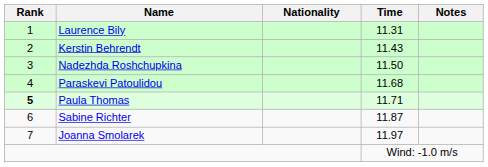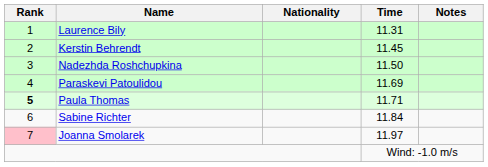 <table class="wikitable sortable" style="text-align:center;width: 55%">
 <tr>
 <th>Rank</th>
 <th>Name</th>
 <th>Nationality</th>
 <th>Time</th>
 <th>Notes</th>
 </tr>
 <tr bgcolor=ccffcc>
 <td>1</td>
 <td align=left><a href='#'>Laurence Bily</a></td>
 <td align=left></td>
 <td>11.31</td>
 <td></td>
 </tr>
 <tr bgcolor=ccffcc>
 <td>2</td>
 <td align=left><a href='#'>Kerstin Behrendt</a></td>
 <td align=left></td>
-<td>11.43</td>
+<td>11.45</td>
 <td></td>
 </tr>
 <tr bgcolor=ccffcc>
 <td>3</td>
 <td align=left><a href='#'>Nadezhda Roshchupkina</a></td>
 <td align=left></td>
 <td>11.50</td>
 <td></td>
 </tr>
 <tr bgcolor=ccffcc>
 <td>4</td>
 <td align=left><a href='#'>Paraskevi Patoulidou</a></td>
 <td align=left></td>
-<td>11.68</td>
+<td>11.69</td>
 <td></td>
 </tr>
 <tr bgcolor=ddffdd>
 <td><strong>5</strong></td>
 <td align=left><a href='#'>Paula Thomas</a></td>
 <td align=left></td>
 <td>11.71</td>
 <td></td>
 </tr>
 <tr>
 <td>6</td>
 <td align=left><a href='#'>Sabine Richter</a></td>
 <td align=left></td>
-<td>11.87</td>
+<td>11.84</td>
 <td></td>
 </tr>
 <tr>
-<td>7</td>
+<td style="background: pink;">7</td>
 <td align=left><a href='#'>Joanna Smolarek</a></td>
 <td align=left></td>
 <td>11.97</td>
 <td></td>
 </tr>
 <tr>
 <td colspan="3"></td>
 <td colspan="2">Wind: -1.0 m/s</td>
 </tr>
 </table>
